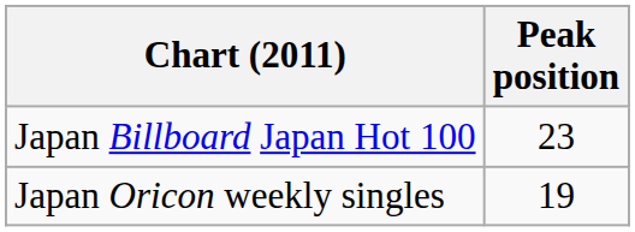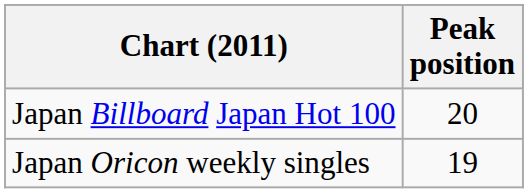 <table class="wikitable sortable">
 <tr>
 <th>Chart (2011)</th>
 <th>Peak<br>position</th>
 </tr>
 <tr>
 <td>Japan <em><a href='#'>Billboard</a></em> <a href='#'>Japan Hot 100</a></td>
-<td align="center">23</td>
+<td align="center">20</td>
 </tr>
 <tr>
 <td>Japan <em>Oricon</em> weekly singles</td>
 <td align="center">19</td>
 </tr>
 </table>
